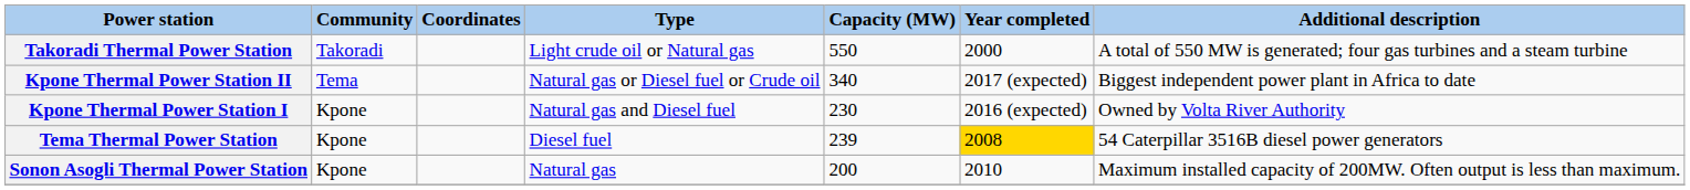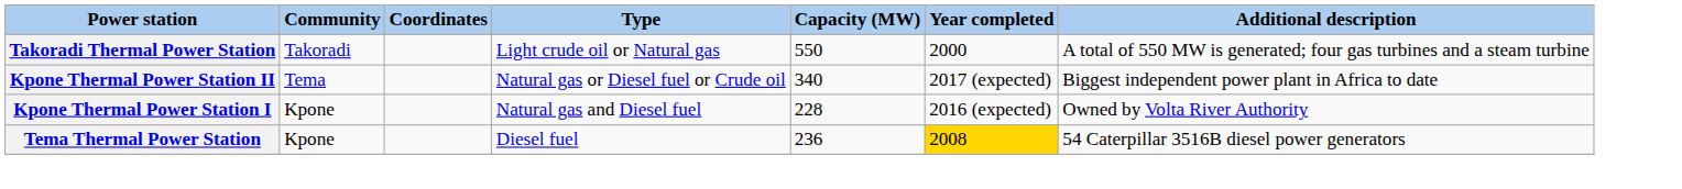 <table class="wikitable">
 <tr>
 <th style="background-color:#ABCDEF;">Power station</th>
 <th style="background-color:#ABCDEF;">Community</th>
 <th style="background-color:#ABCDEF;">Coordinates</th>
 <th style="background-color:#ABCDEF;">Type</th>
 <th style="background-color:#ABCDEF;">Capacity (MW)</th>
 <th style="background-color:#ABCDEF;">Year completed</th>
 <th style="background-color:#ABCDEF;">Additional description</th>
 </tr>
 <tr>
 <th><a href='#'>Takoradi Thermal Power Station</a></th>
 <td><a href='#'>Takoradi</a></td>
 <td></td>
 <td><a href='#'>Light crude oil</a> or <a href='#'>Natural gas</a></td>
 <td>550</td>
 <td>2000</td>
 <td>A total of 550 MW is generated; four gas turbines and a steam turbine</td>
 </tr>
 <tr>
 <th><a href='#'>Kpone Thermal Power Station II</a></th>
 <td><a href='#'>Tema</a></td>
 <td></td>
 <td><a href='#'>Natural gas</a> or  <a href='#'>Diesel fuel</a> or <a href='#'>Crude oil</a></td>
 <td>340</td>
 <td>2017 (expected)</td>
 <td>Biggest independent power plant in Africa to date</td>
 </tr>
 <tr>
 <th><a href='#'>Kpone Thermal Power Station I</a></th>
 <td>Kpone</td>
 <td></td>
 <td><a href='#'>Natural gas</a> and <a href='#'>Diesel fuel</a></td>
-<td>230</td>
+<td>228</td>
 <td>2016 (expected)</td>
 <td>Owned by <a href='#'>Volta River Authority</a></td>
 </tr>
 <tr>
 <th><a href='#'>Tema Thermal Power Station</a></th>
 <td>Kpone</td>
 <td></td>
 <td><a href='#'>Diesel fuel</a></td>
-<td>239</td>
+<td>236</td>
 <td style="background: gold;">2008</td>
 <td>54 Caterpillar 3516B diesel power generators</td>
 </tr>
 <tr>
-<th><a href='#'>Sonon Asogli Thermal Power Station</a></th>
-<td>Kpone</td>
-<td></td>
-<td><a href='#'>Natural gas</a></td>
-<td>200</td>
-<td>2010</td>
-<td>Maximum installed capacity of 200MW. Often output is less than maximum.</td>
-</tr>
-<tr>
 </tr>
 </table>
